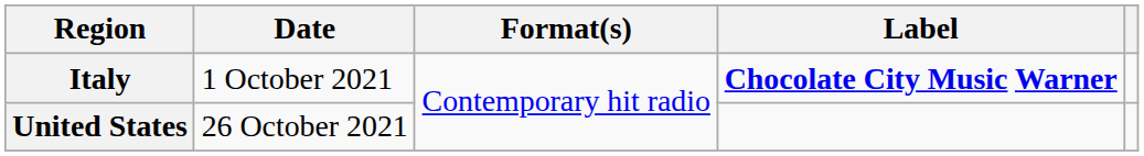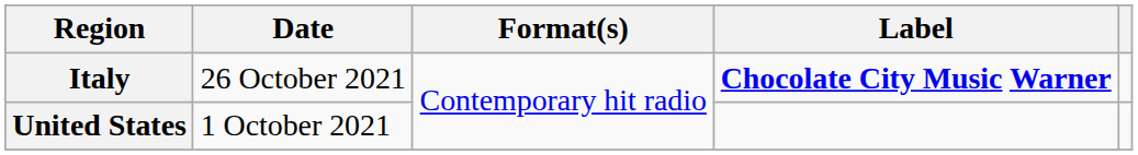 <table class="wikitable plainrowheaders">
 <tr>
 <th scope="col">Region</th>
 <th scope="col">Date</th>
 <th scope="col">Format(s)</th>
 <th scope="col">Label</th>
 <th scope="col"></th>
 </tr>
 <tr>
 <th scope="row">Italy</th>
-<td>1 October 2021</td>
+<td>26 October 2021</td>
 <td rowspan="2"><a href='#'>Contemporary hit radio</a></td>
 <td><strong><a href='#'>Chocolate City Music</a> <a href='#'>Warner</a></strong></td>
 <td></td>
 </tr>
 <tr>
 <th scope="row">United States</th>
-<td>26 October 2021</td>
+<td>1 October 2021</td>
 <td></td>
 <td></td>
 </tr>
 </table>
